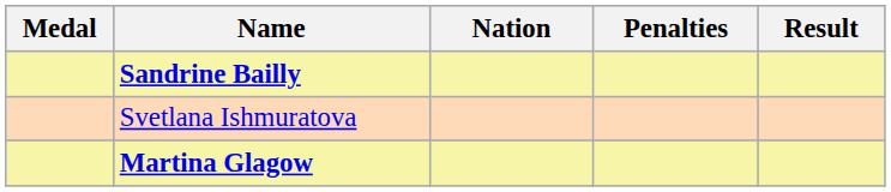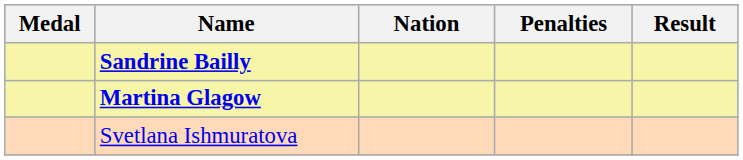 <table class=wikitable style="border:1px solid #AAAAAA;font-size:90%">
 <tr bgcolor="#E4E4E4">
 <th style="border-bottom:1px solid #AAAAAA" width=50>Medal</th>
 <th style="border-bottom:1px solid #AAAAAA" width=160>Name</th>
 <th style="border-bottom:1px solid #AAAAAA" width=80>Nation</th>
 <th style="border-bottom:1px solid #AAAAAA" width=80>Penalties</th>
 <th style="border-bottom:1px solid #AAAAAA" width=60>Result</th>
 </tr>
 <tr bgcolor="#F7F6A8">
 <td align="center"></td>
 <td><strong><a href='#'>Sandrine Bailly</a></strong></td>
 <td align="center"></td>
 <td align="center"></td>
 <td align="right"></td>
 </tr>
+<tr bgcolor="#F7F6A8">
+<td align="center"></td>
+<td><strong><a href='#'>Martina Glagow</a></strong></td>
+<td align="center"></td>
+<td align="center"></td>
+<td align="right"></td>
+</tr>
 <tr bgcolor="#FFDAB9">
 <td align="center"></td>
 <td><a href='#'>Svetlana Ishmuratova</a></td>
 <td align="center"></td>
 <td align="center"></td>
 <td align="right"></td>
 </tr>
-<tr bgcolor="#F7F6A8">
-<td align="center"></td>
-<td><strong><a href='#'>Martina Glagow</a></strong></td>
-<td align="center"></td>
-<td align="center"></td>
-<td align="right"></td>
-</tr>
 </table>
